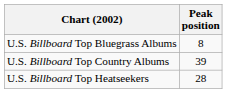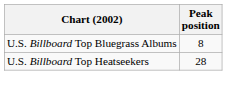 <table class="wikitable">
 <tr>
 <th>Chart (2002)</th>
 <th>Peak<br>position</th>
 </tr>
 <tr>
 <td>U.S. <em>Billboard</em> Top Bluegrass Albums</td>
 <td align="center">8</td>
 </tr>
 <tr>
-<td>U.S. <em>Billboard</em> Top Country Albums</td>
-<td align="center">39</td>
-</tr>
-<tr>
 <td>U.S. <em>Billboard</em> Top Heatseekers</td>
 <td align="center">28</td>
 </tr>
 </table>
